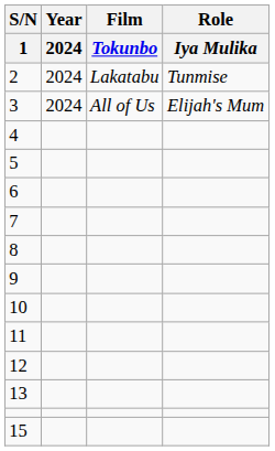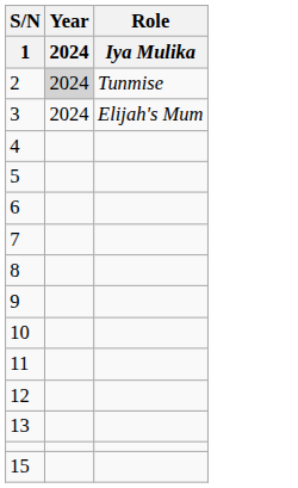 <table class="wikitable">
 <tr>
 <th>S/N</th>
 <th>Year</th>
-<th>Film</th>
 <th>Role</th>
 </tr>
 <tr>
 <th>1</th>
 <th>2024</th>
-<th><em><a href='#'>Tokunbo</a></em></th>
 <th><em>Iya Mulika</em></th>
 </tr>
 <tr>
 <td>2</td>
-<td>2024</td>
-<td><em>Lakatabu</em></td>
+<td style="background: lightgrey;">2024</td>
 <td><em>Tunmise</em></td>
 </tr>
 <tr>
 <td>3</td>
 <td>2024</td>
-<td><em>All of Us</em></td>
 <td><em>Elijah's Mum</em></td>
 </tr>
 <tr>
 <td>4</td>
-<td></td>
 <td></td>
 <td></td>
 </tr>
 <tr>
 <td>5</td>
 <td></td>
 <td></td>
-<td></td>
 </tr>
 <tr>
 <td>6</td>
-<td></td>
 <td></td>
 <td></td>
 </tr>
 <tr>
 <td>7</td>
 <td></td>
 <td></td>
-<td></td>
 </tr>
 <tr>
 <td>8</td>
-<td></td>
 <td></td>
 <td></td>
 </tr>
 <tr>
 <td>9</td>
 <td></td>
 <td></td>
-<td></td>
 </tr>
 <tr>
 <td>10</td>
-<td></td>
 <td></td>
 <td></td>
 </tr>
 <tr>
 <td>11</td>
 <td></td>
 <td></td>
-<td></td>
 </tr>
 <tr>
 <td>12</td>
-<td></td>
 <td></td>
 <td></td>
 </tr>
 <tr>
 <td>13</td>
 <td></td>
 <td></td>
-<td></td>
 </tr>
 <tr>
-<td></td>
 <td></td>
 <td></td>
 <td></td>
 </tr>
 <tr>
 <td>15</td>
 <td></td>
 <td></td>
-<td></td>
 </tr>
 </table>
